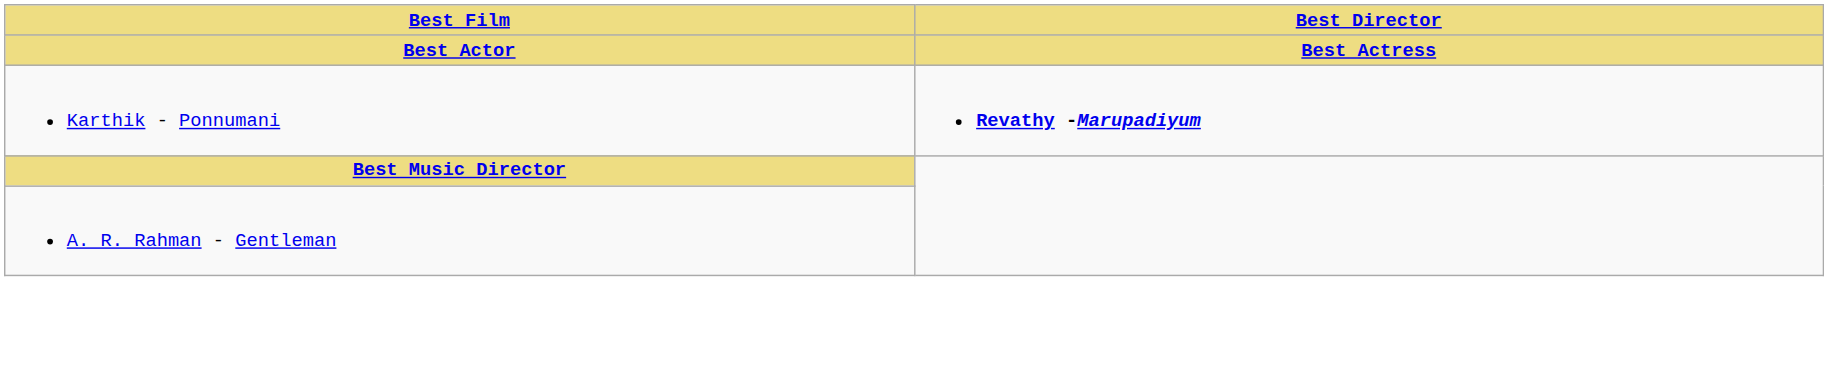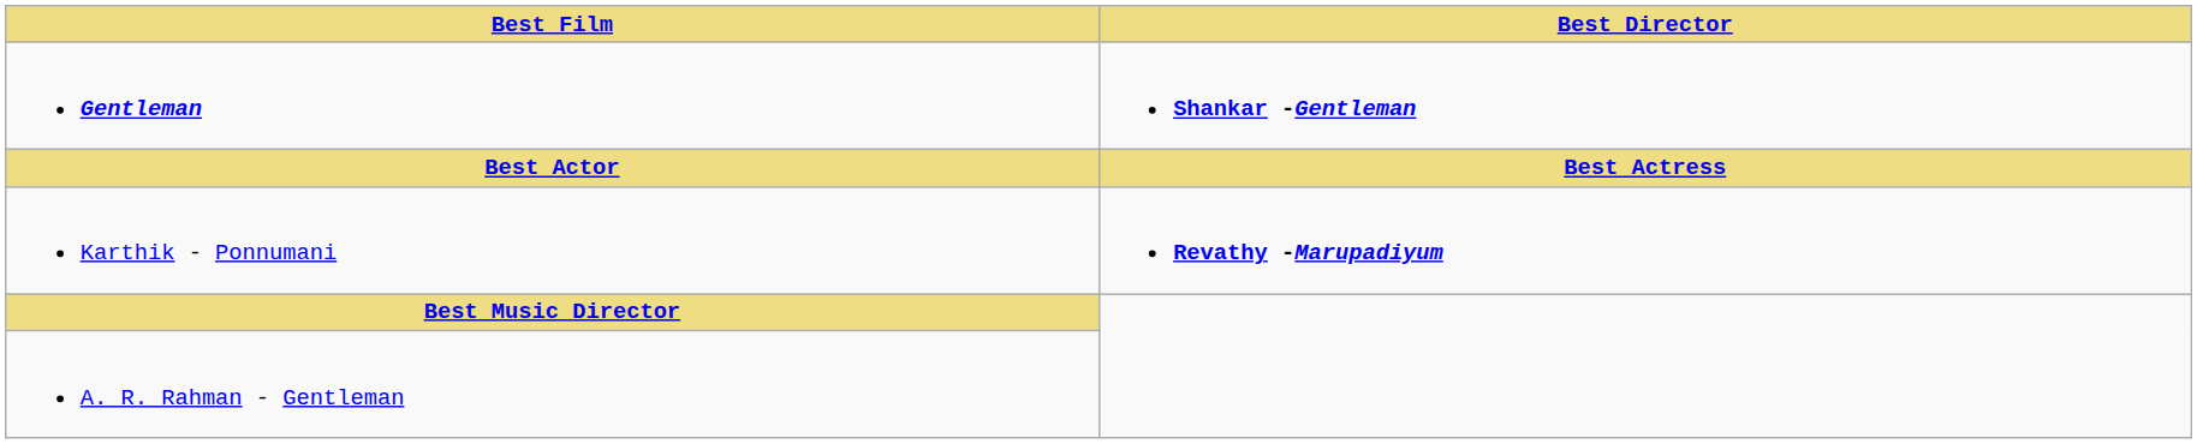 <table class="wikitable" width=100% |>
 <tr>
 <th !  style="background:#eedd82; text-align:center; width:50%;"><a href='#'>Best Film</a></th>
 <th !  style="background:#eedd82; text-align:center; width:50%;"><a href='#'>Best Director</a></th>
+</tr>
+<tr>
+<td valign="top"><br><ul><li><strong><em><a href='#'>Gentleman</a></em></strong></li></ul></td>
+<td valign="top"><br><ul><li><strong><a href='#'>Shankar</a> -<em><a href='#'>Gentleman</a><strong><em></li></ul></td>
 </tr>
 <tr>
 <th ! style="background:#eedd82; text-align:center;"><a href='#'>Best Actor</a></th>
 <th ! style="background:#eedd82; text-align:center;"><a href='#'>Best Actress</a></th>
 </tr>
 <tr>
 <td><br><ul><li></strong><a href='#'>Karthik</a> - </em><a href='#'>Ponnumani</a></em></strong></li></ul></td>
 <td><br><ul><li><strong><a href='#'>Revathy</a> -<em><a href='#'>Marupadiyum</a><strong><em></li></ul></td>
 </tr>
 <tr>
 <th ! style="background:#eedd82; text-align:center;"><a href='#'>Best Music Director</a></th>
 </tr>
 <tr>
 <td><br><ul><li></strong><a href='#'>A. R. Rahman</a> - </em><a href='#'>Gentleman</a></em></strong></li></ul></td>
 </tr>
 </table>
